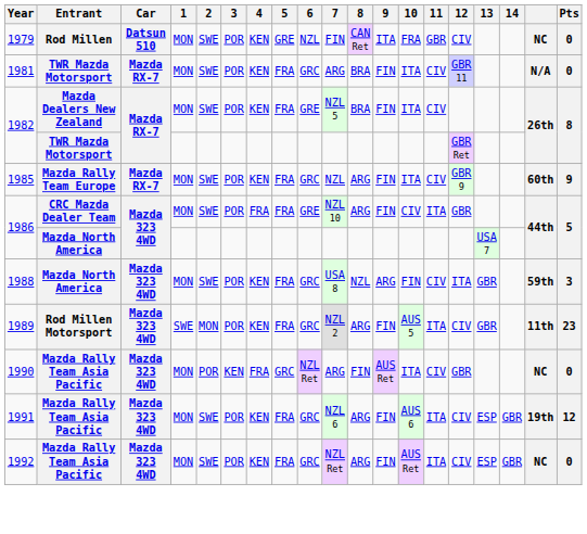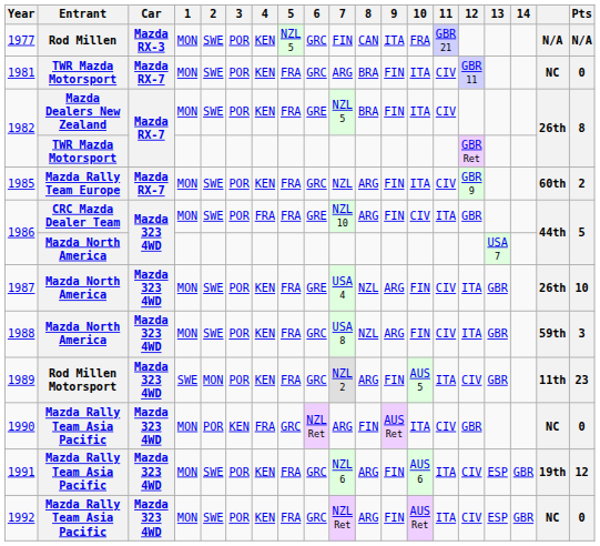 <table class="wikitable" style="text-align:center; font-size:90%;">
 <tr>
 <th>Year</th>
 <th>Entrant</th>
 <th>Car</th>
 <th>1</th>
 <th>2</th>
 <th>3</th>
 <th>4</th>
 <th>5</th>
 <th>6</th>
 <th>7</th>
 <th>8</th>
 <th>9</th>
 <th>10</th>
 <th>11</th>
 <th>12</th>
 <th>13</th>
 <th>14</th>
 <th></th>
 <th>Pts</th>
 </tr>
 <tr>
-<td><a href='#'>1979</a></td>
+<td><a href='#'>1977</a></td>
 <th>Rod Millen</th>
-<th><a href='#'>Datsun 510</a></th>
+<th><a href='#'>Mazda RX-3</a></th>
 <td><a href='#'>MON</a></td>
 <td><a href='#'>SWE</a></td>
 <td><a href='#'>POR</a></td>
 <td><a href='#'>KEN</a></td>
-<td><a href='#'>GRE</a></td>
-<td><a href='#'>NZL</a></td>
+<td style="background:#DFFFDF;"><a href='#'>NZL</a><br><small>5</small></td>
+<td><a href='#'>GRC</a></td>
 <td><a href='#'>FIN</a></td>
-<td style="background:#EFCFFF;"><a href='#'>CAN</a><br><small>Ret</small></td>
+<td><a href='#'>CAN</a></td>
 <td><a href='#'>ITA</a></td>
 <td><a href='#'>FRA</a></td>
-<td><a href='#'>GBR</a></td>
-<td><a href='#'>CIV</a></td>
+<td style="background:#CFCFFF;"><a href='#'>GBR</a><br><small>21</small></td>
 <td></td>
 <td></td>
-<th>NC</th>
-<th>0</th>
+<td></td>
+<th>N/A</th>
+<th>N/A</th>
 </tr>
 <tr>
 <td><a href='#'>1981</a></td>
 <th><a href='#'>TWR Mazda Motorsport</a></th>
 <th><a href='#'>Mazda RX-7</a></th>
 <td><a href='#'>MON</a></td>
 <td><a href='#'>SWE</a></td>
 <td><a href='#'>POR</a></td>
 <td><a href='#'>KEN</a></td>
 <td><a href='#'>FRA</a></td>
 <td><a href='#'>GRC</a></td>
 <td><a href='#'>ARG</a></td>
 <td><a href='#'>BRA</a></td>
 <td><a href='#'>FIN</a></td>
 <td><a href='#'>ITA</a></td>
 <td><a href='#'>CIV</a></td>
 <td style="background:#CFCFFF;"><a href='#'>GBR</a><br><small>11</small></td>
 <td></td>
 <td></td>
-<th>N/A</th>
+<th>NC</th>
 <th>0</th>
 </tr>
 <tr>
 <td rowspan=2><a href='#'>1982</a></td>
 <th><a href='#'>Mazda Dealers New Zealand</a></th>
 <th rowspan=2><a href='#'>Mazda RX-7</a></th>
 <td><a href='#'>MON</a></td>
 <td><a href='#'>SWE</a></td>
 <td><a href='#'>POR</a></td>
 <td><a href='#'>KEN</a></td>
 <td><a href='#'>FRA</a></td>
 <td><a href='#'>GRE</a></td>
 <td style="background:#DFFFDF;"><a href='#'>NZL</a><br><small>5</small></td>
 <td><a href='#'>BRA</a></td>
 <td><a href='#'>FIN</a></td>
 <td><a href='#'>ITA</a></td>
 <td><a href='#'>CIV</a></td>
 <td></td>
 <td></td>
 <td></td>
 <th rowspan=2>26th</th>
 <th rowspan=2>8</th>
 </tr>
 <tr>
 <th><a href='#'>TWR Mazda Motorsport</a></th>
 <td></td>
 <td></td>
 <td></td>
 <td></td>
 <td></td>
 <td></td>
 <td></td>
 <td></td>
 <td></td>
 <td></td>
 <td></td>
 <td style="background:#EFCFFF;"><a href='#'>GBR</a><br><small>Ret</small></td>
 <td></td>
 <td></td>
 </tr>
 <tr>
 <td><a href='#'>1985</a></td>
 <th><a href='#'>Mazda Rally Team Europe</a></th>
 <th><a href='#'>Mazda RX-7</a></th>
 <td><a href='#'>MON</a></td>
 <td><a href='#'>SWE</a></td>
 <td><a href='#'>POR</a></td>
 <td><a href='#'>KEN</a></td>
 <td><a href='#'>FRA</a></td>
 <td><a href='#'>GRC</a></td>
 <td><a href='#'>NZL</a></td>
 <td><a href='#'>ARG</a></td>
 <td><a href='#'>FIN</a></td>
 <td><a href='#'>ITA</a></td>
 <td><a href='#'>CIV</a></td>
 <td style="background:#DFFFDF;"><a href='#'>GBR</a><br><small>9</small></td>
 <td></td>
 <td></td>
 <th>60th</th>
-<th>9</th>
+<th>2</th>
 </tr>
 <tr>
 <td rowspan=2><a href='#'>1986</a></td>
 <th><a href='#'>CRC Mazda Dealer Team</a></th>
 <th rowspan=2><a href='#'>Mazda 323 4WD</a></th>
 <td><a href='#'>MON</a></td>
 <td><a href='#'>SWE</a></td>
 <td><a href='#'>POR</a></td>
 <td><a href='#'>FRA</a></td>
 <td><a href='#'>FRA</a></td>
 <td><a href='#'>GRE</a></td>
 <td style="background:#DFFFDF;"><a href='#'>NZL</a><br><small>10</small></td>
 <td><a href='#'>ARG</a></td>
 <td><a href='#'>FIN</a></td>
 <td><a href='#'>CIV</a></td>
 <td><a href='#'>ITA</a></td>
 <td><a href='#'>GBR</a></td>
 <td></td>
 <td></td>
 <th rowspan=2>44th</th>
 <th rowspan=2>5</th>
 </tr>
 <tr>
 <th><a href='#'>Mazda North America</a></th>
 <td></td>
 <td></td>
 <td></td>
 <td></td>
 <td></td>
 <td></td>
 <td></td>
 <td></td>
 <td></td>
 <td></td>
 <td></td>
 <td></td>
 <td style="background:#DFFFDF;"><a href='#'>USA</a><br><small>7</small></td>
 <td></td>
+</tr>
+<tr>
+<td><a href='#'>1987</a></td>
+<th><a href='#'>Mazda North America</a></th>
+<th><a href='#'>Mazda 323 4WD</a></th>
+<td><a href='#'>MON</a></td>
+<td><a href='#'>SWE</a></td>
+<td><a href='#'>POR</a></td>
+<td><a href='#'>KEN</a></td>
+<td><a href='#'>FRA</a></td>
+<td><a href='#'>GRE</a></td>
+<td style="background:#DFFFDF;"><a href='#'>USA</a><br><small>4</small></td>
+<td><a href='#'>NZL</a></td>
+<td><a href='#'>ARG</a></td>
+<td><a href='#'>FIN</a></td>
+<td><a href='#'>CIV</a></td>
+<td><a href='#'>ITA</a></td>
+<td><a href='#'>GBR</a></td>
+<td></td>
+<th>26th</th>
+<th>10</th>
 </tr>
 <tr>
 <td><a href='#'>1988</a></td>
 <th><a href='#'>Mazda North America</a></th>
 <th><a href='#'>Mazda 323 4WD</a></th>
 <td><a href='#'>MON</a></td>
 <td><a href='#'>SWE</a></td>
 <td><a href='#'>POR</a></td>
 <td><a href='#'>KEN</a></td>
 <td><a href='#'>FRA</a></td>
 <td><a href='#'>GRC</a></td>
 <td style="background:#DFFFDF;"><a href='#'>USA</a><br><small>8</small></td>
 <td><a href='#'>NZL</a></td>
 <td><a href='#'>ARG</a></td>
 <td><a href='#'>FIN</a></td>
 <td><a href='#'>CIV</a></td>
 <td><a href='#'>ITA</a></td>
 <td><a href='#'>GBR</a></td>
 <td></td>
 <th>59th</th>
 <th>3</th>
 </tr>
 <tr>
 <td><a href='#'>1989</a></td>
 <th>Rod Millen Motorsport</th>
 <th><a href='#'>Mazda 323 4WD</a></th>
 <td><a href='#'>SWE</a></td>
 <td><a href='#'>MON</a></td>
 <td><a href='#'>POR</a></td>
 <td><a href='#'>KEN</a></td>
 <td><a href='#'>FRA</a></td>
 <td><a href='#'>GRC</a></td>
 <td style="background:#DFDFDF;"><a href='#'>NZL</a><br><small>2</small></td>
 <td><a href='#'>ARG</a></td>
 <td><a href='#'>FIN</a></td>
 <td style="background:#DFFFDF;"><a href='#'>AUS</a><br><small>5</small></td>
 <td><a href='#'>ITA</a></td>
 <td><a href='#'>CIV</a></td>
 <td><a href='#'>GBR</a></td>
 <td></td>
 <th>11th</th>
 <th>23</th>
 </tr>
 <tr>
 <td><a href='#'>1990</a></td>
 <th><a href='#'>Mazda Rally Team Asia Pacific</a></th>
 <th><a href='#'>Mazda 323 4WD</a></th>
 <td><a href='#'>MON</a></td>
 <td><a href='#'>POR</a></td>
 <td><a href='#'>KEN</a></td>
 <td><a href='#'>FRA</a></td>
 <td><a href='#'>GRC</a></td>
 <td style="background:#EFCFFF;"><a href='#'>NZL</a><br><small>Ret</small></td>
 <td><a href='#'>ARG</a></td>
 <td><a href='#'>FIN</a></td>
 <td style="background:#EFCFFF;"><a href='#'>AUS</a><br><small>Ret</small></td>
 <td><a href='#'>ITA</a></td>
 <td><a href='#'>CIV</a></td>
 <td><a href='#'>GBR</a></td>
 <td></td>
 <td></td>
 <th>NC</th>
 <th>0</th>
 </tr>
 <tr>
 <td><a href='#'>1991</a></td>
 <th><a href='#'>Mazda Rally Team Asia Pacific</a></th>
 <th><a href='#'>Mazda 323 4WD</a></th>
 <td><a href='#'>MON</a></td>
 <td><a href='#'>SWE</a></td>
 <td><a href='#'>POR</a></td>
 <td><a href='#'>KEN</a></td>
 <td><a href='#'>FRA</a></td>
 <td><a href='#'>GRC</a></td>
 <td style="background:#DFFFDF;"><a href='#'>NZL</a><br><small>6</small></td>
 <td><a href='#'>ARG</a></td>
 <td><a href='#'>FIN</a></td>
 <td style="background:#DFFFDF;"><a href='#'>AUS</a><br><small>6</small></td>
 <td><a href='#'>ITA</a></td>
 <td><a href='#'>CIV</a></td>
 <td><a href='#'>ESP</a></td>
 <td><a href='#'>GBR</a></td>
 <th>19th</th>
 <th>12</th>
 </tr>
 <tr>
 <td><a href='#'>1992</a></td>
 <th><a href='#'>Mazda Rally Team Asia Pacific</a></th>
 <th><a href='#'>Mazda 323 4WD</a></th>
 <td><a href='#'>MON</a></td>
 <td><a href='#'>SWE</a></td>
 <td><a href='#'>POR</a></td>
 <td><a href='#'>KEN</a></td>
 <td><a href='#'>FRA</a></td>
 <td><a href='#'>GRC</a></td>
 <td style="background:#EFCFFF;"><a href='#'>NZL</a><br><small>Ret</small></td>
 <td><a href='#'>ARG</a></td>
 <td><a href='#'>FIN</a></td>
 <td style="background:#EFCFFF;"><a href='#'>AUS</a><br><small>Ret</small></td>
 <td><a href='#'>ITA</a></td>
 <td><a href='#'>CIV</a></td>
 <td><a href='#'>ESP</a></td>
 <td><a href='#'>GBR</a></td>
 <th>NC</th>
 <th>0</th>
 </tr>
 </table>
